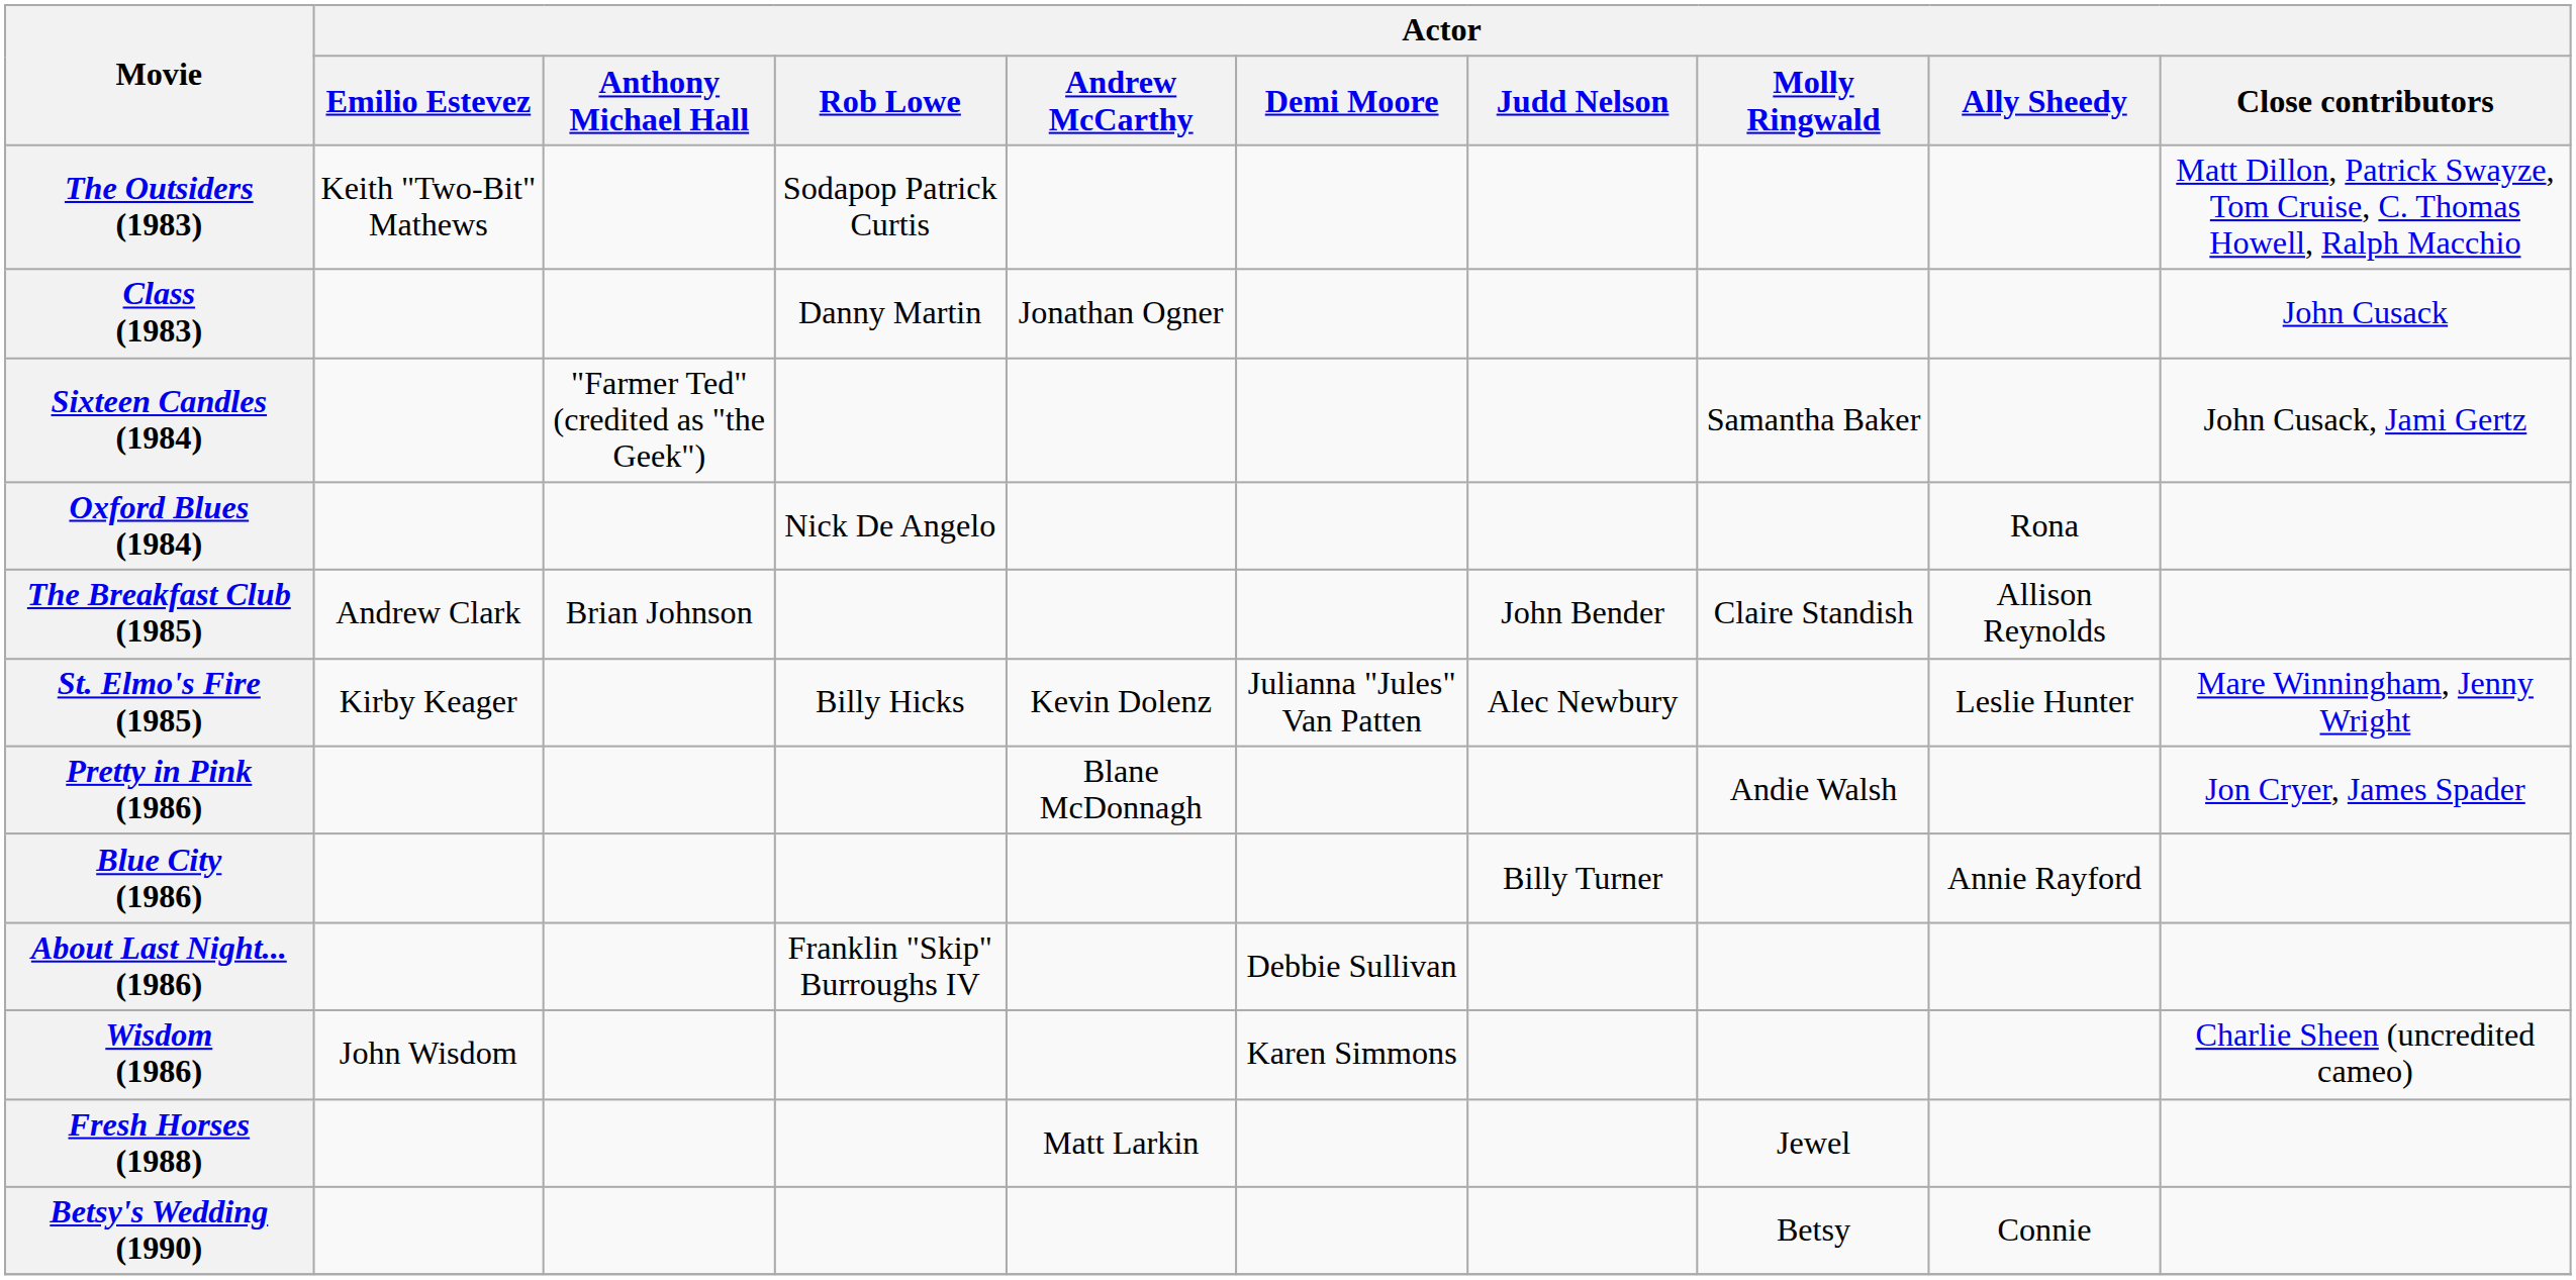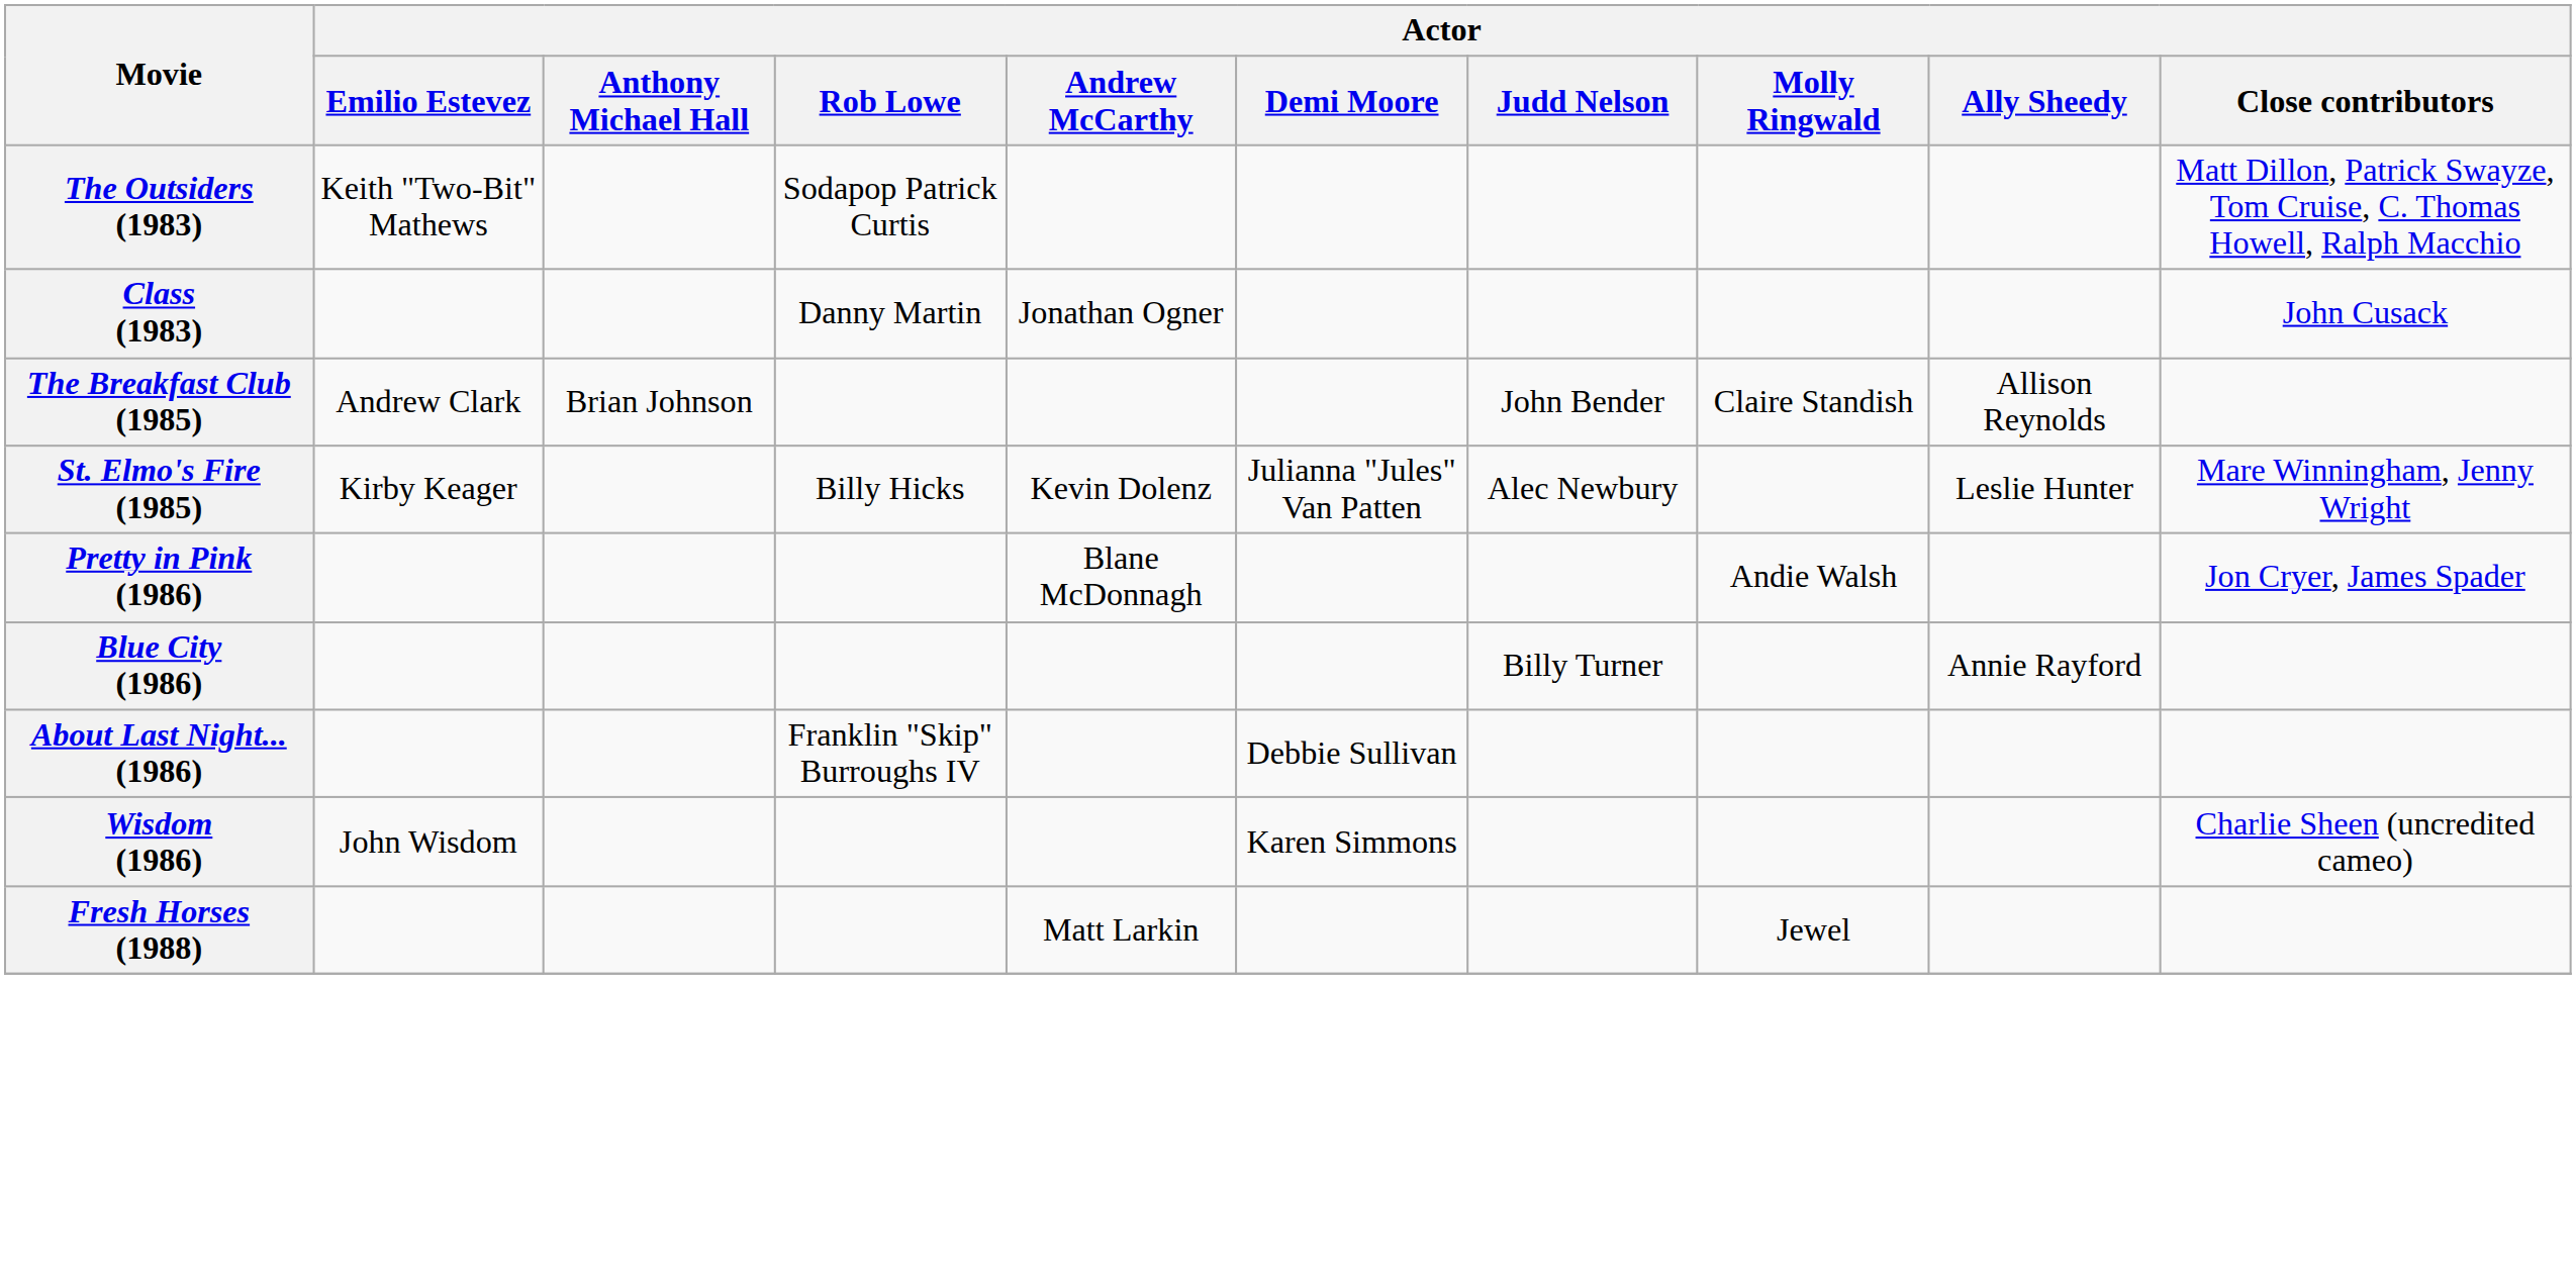 <table class="wikitable" width="100%">
 <tr>
 <th rowspan=2 width="12%">Movie</th>
 <th colspan=9>Actor</th>
 </tr>
 <tr>
 <th width="9%"><a href='#'>Emilio Estevez</a></th>
 <th width="9%"><a href='#'>Anthony Michael Hall</a></th>
 <th width="9%"><a href='#'>Rob Lowe</a></th>
 <th width="9%"><a href='#'>Andrew McCarthy</a></th>
 <th width="9%"><a href='#'>Demi Moore</a></th>
 <th width="9%"><a href='#'>Judd Nelson</a></th>
 <th width="9%"><a href='#'>Molly Ringwald</a></th>
 <th width="9%"><a href='#'>Ally Sheedy</a></th>
 <th>Close contributors</th>
 </tr>
 <tr align="center">
 <th><em><a href='#'>The Outsiders</a></em><br>(1983)</th>
 <td>Keith "Two-Bit" Mathews</td>
 <td></td>
 <td>Sodapop Patrick Curtis</td>
 <td></td>
 <td></td>
 <td></td>
 <td></td>
 <td></td>
 <td><a href='#'>Matt Dillon</a>, <a href='#'>Patrick Swayze</a>, <a href='#'>Tom Cruise</a>, <a href='#'>C. Thomas Howell</a>, <a href='#'>Ralph Macchio</a></td>
 </tr>
 <tr align="center">
 <th><em><a href='#'>Class</a></em><br>(1983)</th>
 <td></td>
 <td></td>
 <td>Danny Martin</td>
 <td>Jonathan Ogner</td>
 <td></td>
 <td></td>
 <td></td>
 <td></td>
 <td><a href='#'>John Cusack</a></td>
-</tr>
-<tr align="center">
-<th><em><a href='#'>Sixteen Candles</a></em><br>(1984)</th>
-<td></td>
-<td>"Farmer Ted" (credited as "the Geek")</td>
-<td></td>
-<td></td>
-<td></td>
-<td></td>
-<td>Samantha Baker</td>
-<td></td>
-<td>John Cusack, <a href='#'>Jami Gertz</a></td>
-</tr>
-<tr align="center">
-<th><em><a href='#'>Oxford Blues</a></em><br>(1984)</th>
-<td></td>
-<td></td>
-<td>Nick De Angelo</td>
-<td></td>
-<td></td>
-<td></td>
-<td></td>
-<td>Rona</td>
-<td></td>
 </tr>
 <tr align="center">
 <th><em><a href='#'>The Breakfast Club</a></em><br>(1985)</th>
 <td>Andrew Clark</td>
 <td>Brian Johnson</td>
 <td></td>
 <td></td>
 <td></td>
 <td>John Bender</td>
 <td>Claire Standish</td>
 <td>Allison Reynolds</td>
 <td></td>
 </tr>
 <tr align="center">
 <th><em><a href='#'>St. Elmo's Fire</a></em><br>(1985)</th>
 <td>Kirby Keager</td>
 <td></td>
 <td>Billy Hicks</td>
 <td>Kevin Dolenz</td>
 <td>Julianna "Jules" Van Patten</td>
 <td>Alec Newbury</td>
 <td></td>
 <td>Leslie Hunter</td>
 <td><a href='#'>Mare Winningham</a>, <a href='#'>Jenny Wright</a></td>
 </tr>
 <tr align="center">
 <th><em><a href='#'>Pretty in Pink</a></em><br>(1986)</th>
 <td></td>
 <td></td>
 <td></td>
 <td>Blane McDonnagh</td>
 <td></td>
 <td></td>
 <td>Andie Walsh</td>
 <td></td>
 <td><a href='#'>Jon Cryer</a>, <a href='#'>James Spader</a></td>
 </tr>
 <tr align="center">
 <th><em><a href='#'>Blue City</a></em><br>(1986)</th>
 <td></td>
 <td></td>
 <td></td>
 <td></td>
 <td></td>
 <td>Billy Turner</td>
 <td></td>
 <td>Annie Rayford</td>
 <td></td>
 </tr>
 <tr align="center">
 <th><em><a href='#'>About Last Night...</a></em><br>(1986)</th>
 <td></td>
 <td></td>
 <td>Franklin "Skip" Burroughs IV</td>
 <td></td>
 <td>Debbie Sullivan</td>
 <td></td>
 <td></td>
 <td></td>
 <td></td>
 </tr>
 <tr align="center">
 <th><em><a href='#'>Wisdom</a></em><br>(1986)</th>
 <td>John Wisdom</td>
 <td></td>
 <td></td>
 <td></td>
 <td>Karen Simmons</td>
 <td></td>
 <td></td>
 <td></td>
 <td><a href='#'>Charlie Sheen</a> (uncredited cameo)</td>
 </tr>
 <tr align="center">
 <th><em><a href='#'>Fresh Horses</a></em><br>(1988)</th>
 <td></td>
 <td></td>
 <td></td>
 <td>Matt Larkin</td>
 <td></td>
 <td></td>
 <td>Jewel</td>
 <td></td>
 <td></td>
 </tr>
-<tr align="center">
-<th><em><a href='#'>Betsy's Wedding</a></em><br>(1990)</th>
-<td></td>
-<td></td>
-<td></td>
-<td></td>
-<td></td>
-<td></td>
-<td>Betsy</td>
-<td>Connie</td>
-<td></td>
-</tr>
 <tr>
 </tr>
 </table>
